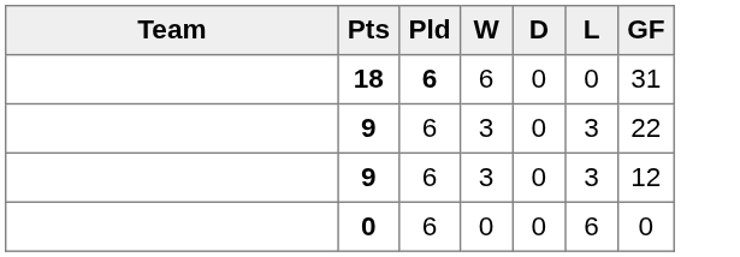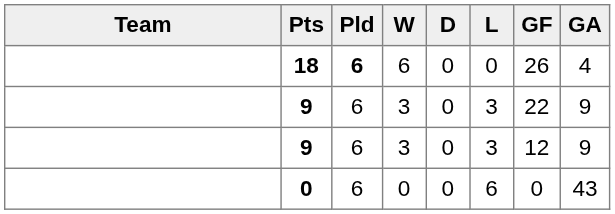 <table style=border-collapse:collapse border=1 cellspacing=0 cellpadding=5>
 <tr align=center bgcolor=#efefef>
 <th width=185>Team</th>
 <th width=20>Pts</th>
 <th width=20>Pld</th>
 <th width=20>W</th>
 <th width=20>D</th>
 <th width=20>L</th>
 <th width=20>GF</th>
+<th width=20>GA</th>
 </tr>
 <tr align=center>
 <td align=left><strong></strong></td>
 <td><strong>18</strong></td>
 <td><strong>6</strong></td>
 <td>6</td>
 <td>0</td>
 <td>0</td>
-<td>31</td>
+<td>26</td>
+<td>4</td>
 </tr>
 <tr align=center>
 <td align=left></td>
 <td><strong>9</strong></td>
 <td>6</td>
 <td>3</td>
 <td>0</td>
 <td>3</td>
 <td>22</td>
+<td>9</td>
 </tr>
 <tr align=center>
 <td align=left></td>
 <td><strong>9</strong></td>
 <td>6</td>
 <td>3</td>
 <td>0</td>
 <td>3</td>
 <td>12</td>
+<td>9</td>
 </tr>
 <tr align=center>
 <td align=left></td>
 <td><strong>0</strong></td>
 <td>6</td>
 <td>0</td>
 <td>0</td>
 <td>6</td>
 <td>0</td>
+<td>43</td>
 </tr>
 </table>
